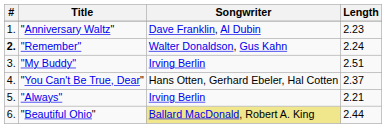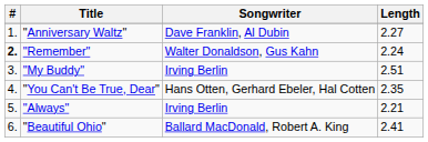 <table class="wikitable">
 <tr>
 <th>#</th>
 <th>Title</th>
 <th>Songwriter</th>
 <th>Length</th>
 </tr>
 <tr bgcolor="#ebf5ff">
 </tr>
 <tr>
 <td>1.</td>
 <td>"<a href='#'>Anniversary Waltz</a>"</td>
 <td><a href='#'>Dave Franklin</a>, <a href='#'>Al Dubin</a></td>
-<td>2.23</td>
+<td>2.27</td>
 </tr>
 <tr>
 <td><strong>2.</strong></td>
 <td><a href='#'>"Remember"</a></td>
 <td><a href='#'>Walter Donaldson</a>, <a href='#'>Gus Kahn</a></td>
 <td>2.24</td>
 </tr>
 <tr>
 <td>3.</td>
 <td><a href='#'>"My Buddy"</a></td>
 <td><a href='#'>Irving Berlin</a></td>
 <td>2.51</td>
 </tr>
 <tr>
 <td>4.</td>
 <td>"<a href='#'>You Can't Be True, Dear</a>"</td>
 <td>Hans Otten, Gerhard Ebeler, Hal Cotten</td>
-<td>2.37</td>
+<td>2.35</td>
 </tr>
 <tr>
 <td>5.</td>
 <td><a href='#'>"Always"</a></td>
 <td><a href='#'>Irving Berlin</a></td>
 <td>2.21</td>
 </tr>
 <tr>
 <td>6.</td>
 <td>"<a href='#'>Beautiful Ohio</a>"</td>
-<td style="background: khaki;"><a href='#'>Ballard MacDonald</a>, Robert A. King</td>
-<td>2.44</td>
+<td><a href='#'>Ballard MacDonald</a>, Robert A. King</td>
+<td>2.41</td>
 </tr>
 </table>
